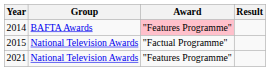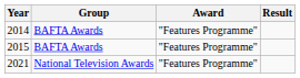 <table class="wikitable">
 <tr>
 <th>Year</th>
 <th>Group</th>
 <th>Award</th>
 <th>Result</th>
 </tr>
 <tr>
 <td>2014</td>
 <td><a href='#'>BAFTA Awards</a></td>
-<td style="background: pink;">"Features Programme"</td>
+<td>"Features Programme"</td>
 <td></td>
 </tr>
 <tr>
 <td>2015</td>
-<td><a href='#'>National Television Awards</a></td>
-<td>"Factual Programme"</td>
+<td><a href='#'>BAFTA Awards</a></td>
+<td>"Features Programme"</td>
 <td></td>
 </tr>
 <tr>
 <td>2021</td>
 <td><a href='#'>National Television Awards</a></td>
 <td>"Features Programme"</td>
 <td></td>
 </tr>
 </table>
